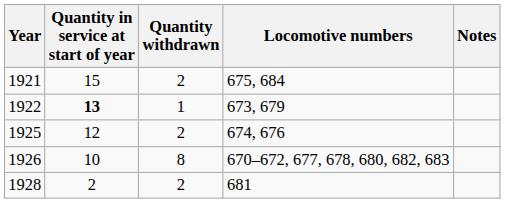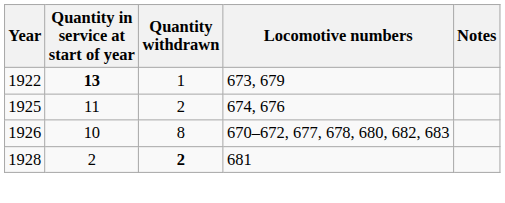 <table class="wikitable" style=text-align:center>
 <tr>
 <th>Year</th>
 <th>Quantity in<br>service at<br>start of year</th>
 <th>Quantity<br>withdrawn</th>
 <th>Locomotive numbers</th>
 <th>Notes</th>
-</tr>
-<tr>
-<td>1921</td>
-<td>15</td>
-<td>2</td>
-<td align=left>675, 684</td>
-<td align=left></td>
 </tr>
 <tr>
 <td>1922</td>
 <td><strong>13</strong></td>
 <td>1</td>
 <td align=left>673, 679</td>
 <td align=left></td>
 </tr>
 <tr>
 <td>1925</td>
-<td>12</td>
+<td>11</td>
 <td>2</td>
 <td align=left>674, 676</td>
 <td align=left></td>
 </tr>
 <tr>
 <td>1926</td>
 <td>10</td>
 <td>8</td>
 <td align=left>670–672, 677, 678, 680, 682, 683</td>
 <td align=left></td>
 </tr>
 <tr>
 <td>1928</td>
 <td>2</td>
-<td>2</td>
+<td><strong>2</strong></td>
 <td align=left>681</td>
 <td align=left></td>
 </tr>
 </table>
